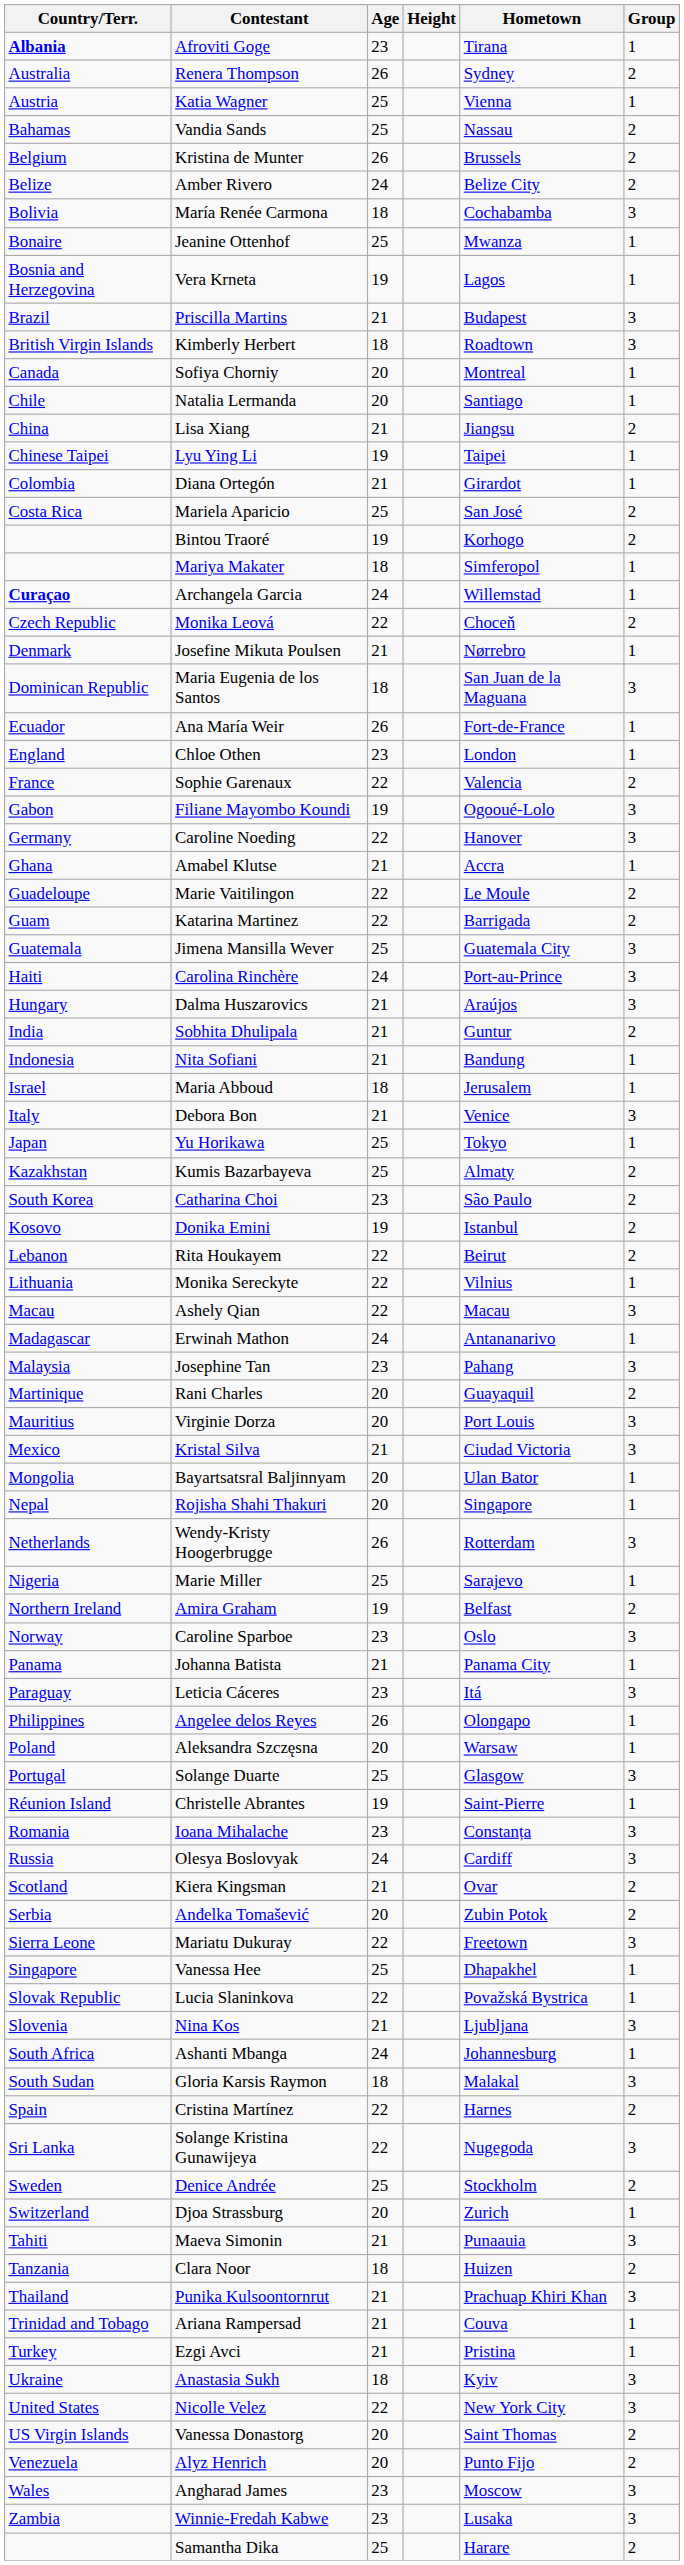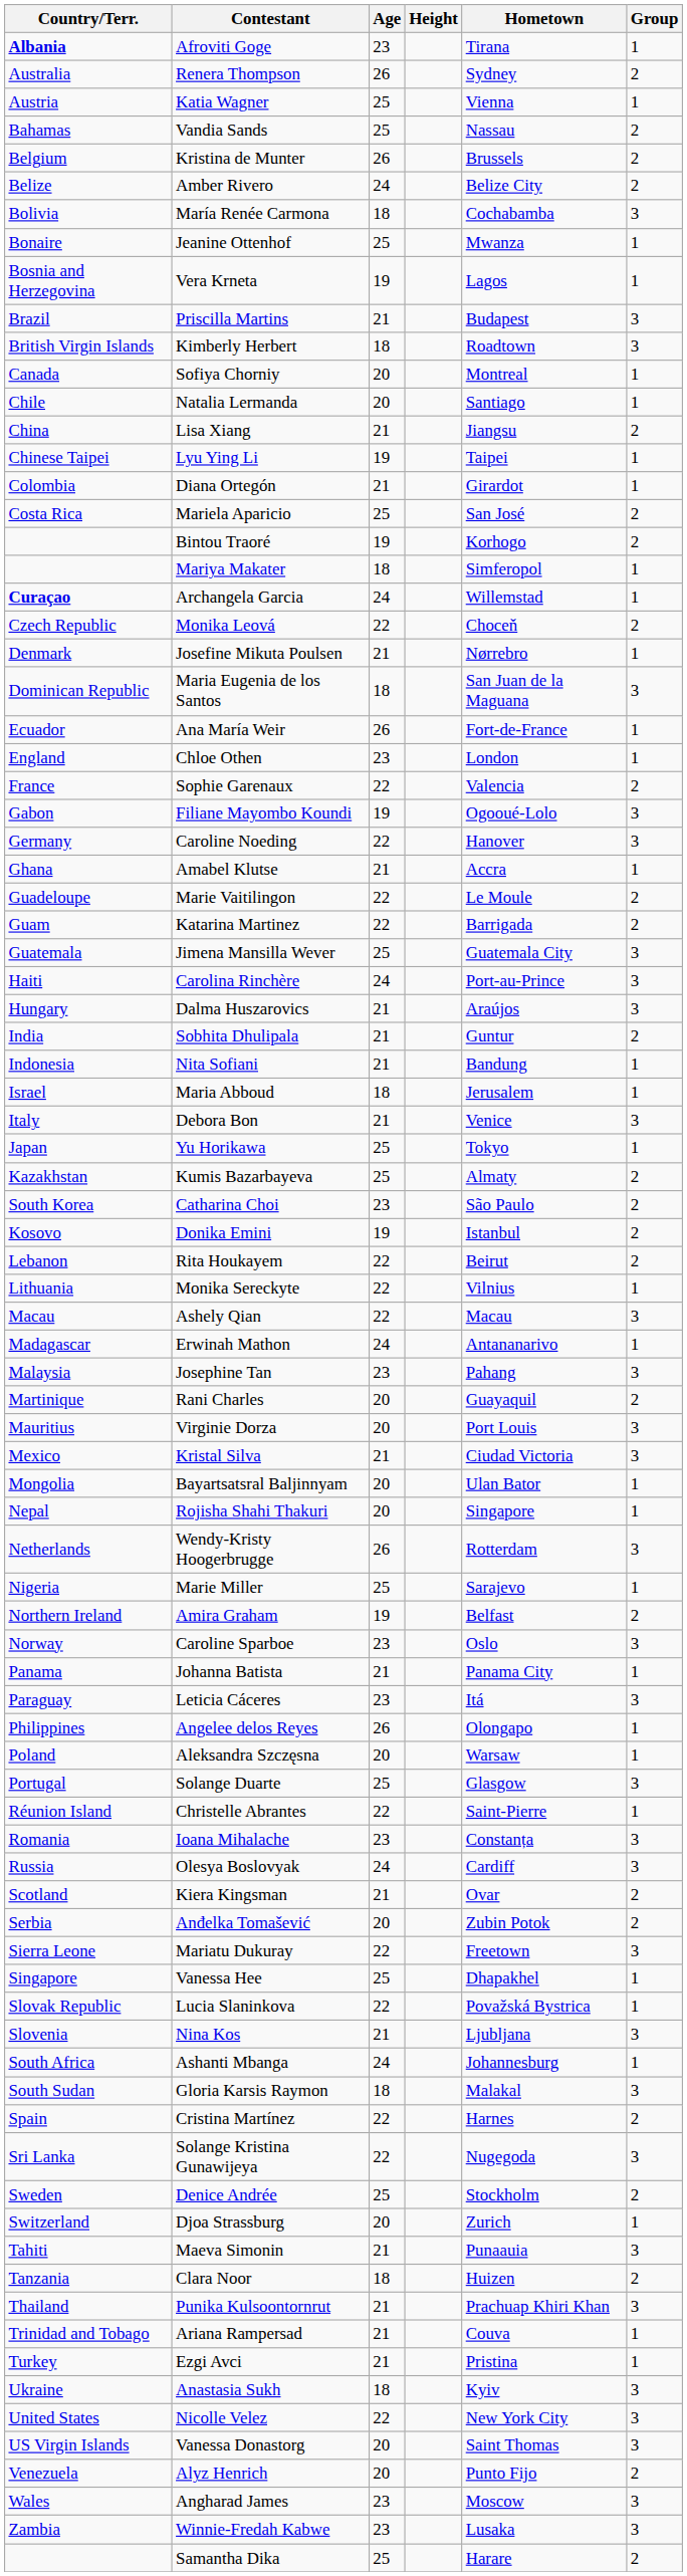 <table class="wikitable sortable" style="font-size:95%;">
 <tr>
 <th>Country/Terr.</th>
 <th>Contestant</th>
 <th>Age</th>
 <th>Height</th>
 <th>Hometown</th>
 <th>Group</th>
 </tr>
 <tr>
 <td><strong> <a href='#'>Albania</a></strong></td>
 <td><a href='#'>Afroviti Goge</a></td>
 <td>23</td>
 <td></td>
 <td><a href='#'>Tirana</a></td>
 <td>1</td>
 </tr>
 <tr>
 <td> <a href='#'>Australia</a></td>
 <td><a href='#'>Renera Thompson</a></td>
 <td>26</td>
 <td></td>
 <td><a href='#'>Sydney</a></td>
 <td>2</td>
 </tr>
 <tr>
 <td> <a href='#'>Austria</a></td>
 <td><a href='#'>Katia Wagner</a></td>
 <td>25</td>
 <td></td>
 <td><a href='#'>Vienna</a></td>
 <td>1</td>
 </tr>
 <tr>
 <td> <a href='#'>Bahamas</a></td>
 <td>Vandia Sands</td>
 <td>25</td>
 <td></td>
 <td><a href='#'>Nassau</a></td>
 <td>2</td>
 </tr>
 <tr>
 <td> <a href='#'>Belgium</a></td>
 <td>Kristina de Munter</td>
 <td>26</td>
 <td></td>
 <td><a href='#'>Brussels</a></td>
 <td>2</td>
 </tr>
 <tr>
 <td> <a href='#'>Belize</a></td>
 <td>Amber Rivero</td>
 <td>24</td>
 <td></td>
 <td><a href='#'>Belize City</a></td>
 <td>2</td>
 </tr>
 <tr>
 <td> <a href='#'>Bolivia</a></td>
 <td>María Renée Carmona</td>
 <td>18</td>
 <td></td>
 <td><a href='#'>Cochabamba</a></td>
 <td>3</td>
 </tr>
 <tr>
 <td> <a href='#'>Bonaire</a></td>
 <td>Jeanine Ottenhof</td>
 <td>25</td>
 <td></td>
 <td><a href='#'>Mwanza</a></td>
 <td>1</td>
 </tr>
 <tr>
 <td> <a href='#'>Bosnia and Herzegovina</a></td>
 <td>Vera Krneta</td>
 <td>19</td>
 <td></td>
 <td><a href='#'>Lagos</a></td>
 <td>1</td>
 </tr>
 <tr>
 <td> <a href='#'>Brazil</a></td>
 <td><a href='#'>Priscilla Martins</a></td>
 <td>21</td>
 <td></td>
 <td><a href='#'>Budapest</a></td>
 <td>3</td>
 </tr>
 <tr>
 <td> <a href='#'>British Virgin Islands</a></td>
 <td>Kimberly Herbert</td>
 <td>18</td>
 <td></td>
 <td><a href='#'>Roadtown</a></td>
 <td>3</td>
 </tr>
 <tr>
 <td> <a href='#'>Canada</a></td>
 <td>Sofiya Chorniy</td>
 <td>20</td>
 <td></td>
 <td><a href='#'>Montreal</a></td>
 <td>1</td>
 </tr>
 <tr>
 <td> <a href='#'>Chile</a></td>
 <td>Natalia Lermanda</td>
 <td>20</td>
 <td></td>
 <td><a href='#'>Santiago</a></td>
 <td>1</td>
 </tr>
 <tr>
 <td> <a href='#'>China</a></td>
 <td>Lisa Xiang</td>
 <td>21</td>
 <td></td>
 <td><a href='#'>Jiangsu</a></td>
 <td>2</td>
 </tr>
 <tr>
 <td> <a href='#'>Chinese Taipei</a></td>
 <td><a href='#'>Lyu Ying Li</a></td>
 <td>19</td>
 <td></td>
 <td><a href='#'>Taipei</a></td>
 <td>1</td>
 </tr>
 <tr>
 <td> <a href='#'>Colombia</a></td>
 <td>Diana Ortegón</td>
 <td>21</td>
 <td></td>
 <td><a href='#'>Girardot</a></td>
 <td>1</td>
 </tr>
 <tr>
 <td> <a href='#'>Costa Rica</a></td>
 <td>Mariela Aparicio</td>
 <td>25</td>
 <td></td>
 <td><a href='#'>San José</a></td>
 <td>2</td>
 </tr>
 <tr>
 <td></td>
 <td>Bintou Traoré</td>
 <td>19</td>
 <td></td>
 <td><a href='#'>Korhogo</a></td>
 <td>2</td>
 </tr>
 <tr>
 <td></td>
 <td><a href='#'>Mariya Makater</a></td>
 <td>18</td>
 <td></td>
 <td><a href='#'>Simferopol</a></td>
 <td>1</td>
 </tr>
 <tr>
 <td><strong> <a href='#'>Curaçao</a></strong></td>
 <td>Archangela Garcia</td>
 <td>24</td>
 <td></td>
 <td><a href='#'>Willemstad</a></td>
 <td>1</td>
 </tr>
 <tr>
 <td> <a href='#'>Czech Republic</a></td>
 <td><a href='#'>Monika Leová</a></td>
 <td>22</td>
 <td></td>
 <td><a href='#'>Choceň</a></td>
 <td>2</td>
 </tr>
 <tr>
 <td> <a href='#'>Denmark</a></td>
 <td>Josefine Mikuta Poulsen</td>
 <td>21</td>
 <td></td>
 <td><a href='#'>Nørrebro</a></td>
 <td>1</td>
 </tr>
 <tr>
 <td> <a href='#'>Dominican Republic</a></td>
 <td>Maria Eugenia de los Santos</td>
 <td>18</td>
 <td></td>
 <td><a href='#'>San Juan de la Maguana</a></td>
 <td>3</td>
 </tr>
 <tr>
 <td> <a href='#'>Ecuador</a></td>
 <td>Ana María Weir</td>
 <td>26</td>
 <td></td>
 <td><a href='#'>Fort-de-France</a></td>
 <td>1</td>
 </tr>
 <tr>
 <td> <a href='#'>England</a></td>
 <td>Chloe Othen</td>
 <td>23</td>
 <td></td>
 <td><a href='#'>London</a></td>
 <td>1</td>
 </tr>
 <tr>
 <td> <a href='#'>France</a></td>
 <td>Sophie Garenaux</td>
 <td>22</td>
 <td></td>
 <td><a href='#'>Valencia</a></td>
 <td>2</td>
 </tr>
 <tr>
 <td> <a href='#'>Gabon</a></td>
 <td><a href='#'>Filiane Mayombo Koundi</a></td>
 <td>19</td>
 <td></td>
 <td><a href='#'>Ogooué-Lolo</a></td>
 <td>3</td>
 </tr>
 <tr>
 <td> <a href='#'>Germany</a></td>
 <td>Caroline Noeding</td>
 <td>22</td>
 <td></td>
 <td><a href='#'>Hanover</a></td>
 <td>3</td>
 </tr>
 <tr>
 <td> <a href='#'>Ghana</a></td>
 <td>Amabel Klutse</td>
 <td>21</td>
 <td></td>
 <td><a href='#'>Accra</a></td>
 <td>1</td>
 </tr>
 <tr>
 <td> <a href='#'>Guadeloupe</a></td>
 <td>Marie Vaitilingon</td>
 <td>22</td>
 <td></td>
 <td><a href='#'>Le Moule</a></td>
 <td>2</td>
 </tr>
 <tr>
 <td> <a href='#'>Guam</a></td>
 <td>Katarina Martinez</td>
 <td>22</td>
 <td></td>
 <td><a href='#'>Barrigada</a></td>
 <td>2</td>
 </tr>
 <tr>
 <td> <a href='#'>Guatemala</a></td>
 <td>Jimena Mansilla Wever</td>
 <td>25</td>
 <td></td>
 <td><a href='#'>Guatemala City</a></td>
 <td>3</td>
 </tr>
 <tr>
 <td> <a href='#'>Haiti</a></td>
 <td><a href='#'>Carolina Rinchère</a></td>
 <td>24</td>
 <td></td>
 <td><a href='#'>Port-au-Prince</a></td>
 <td>3</td>
 </tr>
 <tr>
 <td> <a href='#'>Hungary</a></td>
 <td>Dalma Huszarovics</td>
 <td>21</td>
 <td></td>
 <td><a href='#'>Araújos</a></td>
 <td>3</td>
 </tr>
 <tr>
 <td> <a href='#'>India</a></td>
 <td><a href='#'>Sobhita Dhulipala</a></td>
 <td>21</td>
 <td></td>
 <td><a href='#'>Guntur</a></td>
 <td>2</td>
 </tr>
 <tr>
 <td> <a href='#'>Indonesia</a></td>
 <td><a href='#'>Nita Sofiani</a></td>
 <td>21</td>
 <td></td>
 <td><a href='#'>Bandung</a></td>
 <td>1</td>
 </tr>
 <tr>
 <td> <a href='#'>Israel</a></td>
 <td>Maria Abboud</td>
 <td>18</td>
 <td></td>
 <td><a href='#'>Jerusalem</a></td>
 <td>1</td>
 </tr>
 <tr>
 <td> <a href='#'>Italy</a></td>
 <td>Debora Bon</td>
 <td>21</td>
 <td></td>
 <td><a href='#'>Venice</a></td>
 <td>3</td>
 </tr>
 <tr>
 <td> <a href='#'>Japan</a></td>
 <td><a href='#'>Yu Horikawa</a></td>
 <td>25</td>
 <td></td>
 <td><a href='#'>Tokyo</a></td>
 <td>1</td>
 </tr>
 <tr>
 <td> <a href='#'>Kazakhstan</a></td>
 <td>Kumis Bazarbayeva</td>
 <td>25</td>
 <td></td>
 <td><a href='#'>Almaty</a></td>
 <td>2</td>
 </tr>
 <tr>
 <td> <a href='#'>South Korea</a></td>
 <td><a href='#'>Catharina Choi</a></td>
 <td>23</td>
 <td></td>
 <td><a href='#'>São Paulo</a></td>
 <td>2</td>
 </tr>
 <tr>
 <td> <a href='#'>Kosovo</a></td>
 <td><a href='#'>Donika Emini</a></td>
 <td>19</td>
 <td></td>
 <td><a href='#'>Istanbul</a></td>
 <td>2</td>
 </tr>
 <tr>
 <td> <a href='#'>Lebanon</a></td>
 <td>Rita Houkayem</td>
 <td>22</td>
 <td></td>
 <td><a href='#'>Beirut</a></td>
 <td>2</td>
 </tr>
 <tr>
 <td> <a href='#'>Lithuania</a></td>
 <td>Monika Sereckyte</td>
 <td>22</td>
 <td></td>
 <td><a href='#'>Vilnius</a></td>
 <td>1</td>
 </tr>
 <tr>
 <td> <a href='#'>Macau</a></td>
 <td>Ashely Qian</td>
 <td>22</td>
 <td></td>
 <td><a href='#'>Macau</a></td>
 <td>3</td>
 </tr>
 <tr>
 <td> <a href='#'>Madagascar</a></td>
 <td>Erwinah Mathon</td>
 <td>24</td>
 <td></td>
 <td><a href='#'>Antananarivo</a></td>
 <td>1</td>
 </tr>
 <tr>
 <td> <a href='#'>Malaysia</a></td>
 <td>Josephine Tan</td>
 <td>23</td>
 <td></td>
 <td><a href='#'>Pahang</a></td>
 <td>3</td>
 </tr>
 <tr>
 <td> <a href='#'>Martinique</a></td>
 <td>Rani Charles</td>
 <td>20</td>
 <td></td>
 <td><a href='#'>Guayaquil</a></td>
 <td>2</td>
 </tr>
 <tr>
 <td> <a href='#'>Mauritius</a></td>
 <td>Virginie Dorza</td>
 <td>20</td>
 <td></td>
 <td><a href='#'>Port Louis</a></td>
 <td>3</td>
 </tr>
 <tr>
 <td> <a href='#'>Mexico</a></td>
 <td><a href='#'>Kristal Silva</a></td>
 <td>21</td>
 <td></td>
 <td><a href='#'>Ciudad Victoria</a></td>
 <td>3</td>
 </tr>
 <tr>
 <td> <a href='#'>Mongolia</a></td>
 <td>Bayartsatsral Baljinnyam</td>
 <td>20</td>
 <td></td>
 <td><a href='#'>Ulan Bator</a></td>
 <td>1</td>
 </tr>
 <tr>
 <td> <a href='#'>Nepal</a></td>
 <td><a href='#'>Rojisha Shahi Thakuri</a></td>
 <td>20</td>
 <td></td>
 <td><a href='#'>Singapore</a></td>
 <td>1</td>
 </tr>
 <tr>
 <td> <a href='#'>Netherlands</a></td>
 <td>Wendy-Kristy Hoogerbrugge</td>
 <td>26</td>
 <td></td>
 <td><a href='#'>Rotterdam</a></td>
 <td>3</td>
 </tr>
 <tr>
 <td> <a href='#'>Nigeria</a></td>
 <td>Marie Miller</td>
 <td>25</td>
 <td></td>
 <td><a href='#'>Sarajevo</a></td>
 <td>1</td>
 </tr>
 <tr>
 <td> <a href='#'>Northern Ireland</a></td>
 <td><a href='#'>Amira Graham</a></td>
 <td>19</td>
 <td></td>
 <td><a href='#'>Belfast</a></td>
 <td>2</td>
 </tr>
 <tr>
 <td> <a href='#'>Norway</a></td>
 <td>Caroline Sparboe</td>
 <td>23</td>
 <td></td>
 <td><a href='#'>Oslo</a></td>
 <td>3</td>
 </tr>
 <tr>
 <td> <a href='#'>Panama</a></td>
 <td>Johanna Batista</td>
 <td>21</td>
 <td></td>
 <td><a href='#'>Panama City</a></td>
 <td>1</td>
 </tr>
 <tr>
 <td> <a href='#'>Paraguay</a></td>
 <td>Leticia Cáceres</td>
 <td>23</td>
 <td></td>
 <td><a href='#'>Itá</a></td>
 <td>3</td>
 </tr>
 <tr>
 <td> <a href='#'>Philippines</a></td>
 <td><a href='#'>Angelee delos Reyes</a></td>
 <td>26</td>
 <td></td>
 <td><a href='#'>Olongapo</a></td>
 <td>1</td>
 </tr>
 <tr>
 <td> <a href='#'>Poland</a></td>
 <td>Aleksandra Szczęsna</td>
 <td>20</td>
 <td></td>
 <td><a href='#'>Warsaw</a></td>
 <td>1</td>
 </tr>
 <tr>
 <td> <a href='#'>Portugal</a></td>
 <td>Solange Duarte</td>
 <td>25</td>
 <td></td>
 <td><a href='#'>Glasgow</a></td>
 <td>3</td>
 </tr>
 <tr>
 <td> <a href='#'>Réunion Island</a></td>
 <td>Christelle Abrantes</td>
-<td>19</td>
+<td>22</td>
 <td></td>
 <td><a href='#'>Saint-Pierre</a></td>
 <td>1</td>
 </tr>
 <tr>
 <td> <a href='#'>Romania</a></td>
 <td><a href='#'>Ioana Mihalache</a></td>
 <td>23</td>
 <td></td>
 <td><a href='#'>Constanța</a></td>
 <td>3</td>
 </tr>
 <tr>
 <td> <a href='#'>Russia</a></td>
 <td>Olesya Boslovyak</td>
 <td>24</td>
 <td></td>
 <td><a href='#'>Cardiff</a></td>
 <td>3</td>
 </tr>
 <tr>
 <td> <a href='#'>Scotland</a></td>
 <td>Kiera Kingsman</td>
 <td>21</td>
 <td></td>
 <td><a href='#'>Ovar</a></td>
 <td>2</td>
 </tr>
 <tr>
 <td> <a href='#'>Serbia</a></td>
 <td><a href='#'>Anđelka Tomašević</a></td>
 <td>20</td>
 <td></td>
 <td><a href='#'>Zubin Potok</a></td>
 <td>2</td>
 </tr>
 <tr>
 <td> <a href='#'>Sierra Leone</a></td>
 <td>Mariatu Dukuray</td>
 <td>22</td>
 <td></td>
 <td><a href='#'>Freetown</a></td>
 <td>3</td>
 </tr>
 <tr>
 <td> <a href='#'>Singapore</a></td>
 <td>Vanessa Hee</td>
 <td>25</td>
 <td></td>
 <td><a href='#'>Dhapakhel</a></td>
 <td>1</td>
 </tr>
 <tr>
 <td> <a href='#'>Slovak Republic</a></td>
 <td>Lucia Slaninkova</td>
 <td>22</td>
 <td></td>
 <td><a href='#'>Považská Bystrica</a></td>
 <td>1</td>
 </tr>
 <tr>
 <td> <a href='#'>Slovenia</a></td>
 <td><a href='#'>Nina Kos</a></td>
 <td>21</td>
 <td></td>
 <td><a href='#'>Ljubljana</a></td>
 <td>3</td>
 </tr>
 <tr>
 <td> <a href='#'>South Africa</a></td>
 <td>Ashanti Mbanga</td>
 <td>24</td>
 <td></td>
 <td><a href='#'>Johannesburg</a></td>
 <td>1</td>
 </tr>
 <tr>
 <td> <a href='#'>South Sudan</a></td>
 <td>Gloria Karsis Raymon</td>
 <td>18</td>
 <td></td>
 <td><a href='#'>Malakal</a></td>
 <td>3</td>
 </tr>
 <tr>
 <td> <a href='#'>Spain</a></td>
 <td>Cristina Martínez</td>
 <td>22</td>
 <td></td>
 <td><a href='#'>Harnes</a></td>
 <td>2</td>
 </tr>
 <tr>
 <td> <a href='#'>Sri Lanka</a></td>
 <td>Solange Kristina Gunawijeya</td>
 <td>22</td>
 <td></td>
 <td><a href='#'>Nugegoda</a></td>
 <td>3</td>
 </tr>
 <tr>
 <td> <a href='#'>Sweden</a></td>
 <td><a href='#'>Denice Andrée</a></td>
 <td>25</td>
 <td></td>
 <td><a href='#'>Stockholm</a></td>
 <td>2</td>
 </tr>
 <tr>
 <td> <a href='#'>Switzerland</a></td>
 <td>Djoa Strassburg</td>
 <td>20</td>
 <td></td>
 <td><a href='#'>Zurich</a></td>
 <td>1</td>
 </tr>
 <tr>
 <td> <a href='#'>Tahiti</a></td>
 <td>Maeva Simonin</td>
 <td>21</td>
 <td></td>
 <td><a href='#'>Punaauia</a></td>
 <td>3</td>
 </tr>
 <tr>
 <td> <a href='#'>Tanzania</a></td>
 <td>Clara Noor</td>
 <td>18</td>
 <td></td>
 <td><a href='#'>Huizen</a></td>
 <td>2</td>
 </tr>
 <tr>
 <td> <a href='#'>Thailand</a></td>
 <td><a href='#'>Punika Kulsoontornrut</a></td>
 <td>21</td>
 <td></td>
 <td><a href='#'>Prachuap Khiri Khan</a></td>
 <td>3</td>
 </tr>
 <tr>
 <td> <a href='#'>Trinidad and Tobago</a></td>
 <td>Ariana Rampersad</td>
 <td>21</td>
 <td></td>
 <td><a href='#'>Couva</a></td>
 <td>1</td>
 </tr>
 <tr>
 <td> <a href='#'>Turkey</a></td>
 <td>Ezgi Avci</td>
 <td>21</td>
 <td></td>
 <td><a href='#'>Pristina</a></td>
 <td>1</td>
 </tr>
 <tr>
 <td> <a href='#'>Ukraine</a></td>
 <td><a href='#'>Anastasia Sukh</a></td>
 <td>18</td>
 <td></td>
 <td><a href='#'>Kyiv</a></td>
 <td>3</td>
 </tr>
 <tr>
 <td> <a href='#'>United States</a></td>
 <td><a href='#'>Nicolle Velez</a></td>
 <td>22</td>
 <td></td>
 <td><a href='#'>New York City</a></td>
 <td>3</td>
 </tr>
 <tr>
 <td> <a href='#'>US Virgin Islands</a></td>
 <td>Vanessa Donastorg</td>
 <td>20</td>
 <td></td>
 <td><a href='#'>Saint Thomas</a></td>
-<td>2</td>
+<td>3</td>
 </tr>
 <tr>
 <td> <a href='#'>Venezuela</a></td>
 <td><a href='#'>Alyz Henrich</a></td>
 <td>20</td>
 <td></td>
 <td><a href='#'>Punto Fijo</a></td>
 <td>2</td>
 </tr>
 <tr>
 <td> <a href='#'>Wales</a></td>
 <td>Angharad James</td>
 <td>23</td>
 <td></td>
 <td><a href='#'>Moscow</a></td>
 <td>3</td>
 </tr>
 <tr>
 <td> <a href='#'>Zambia</a></td>
 <td><a href='#'>Winnie-Fredah Kabwe</a></td>
 <td>23</td>
 <td></td>
 <td><a href='#'>Lusaka</a></td>
 <td>3</td>
 </tr>
 <tr>
 <td></td>
 <td>Samantha Dika</td>
 <td>25</td>
 <td></td>
 <td><a href='#'>Harare</a></td>
 <td>2</td>
 </tr>
 </table>
